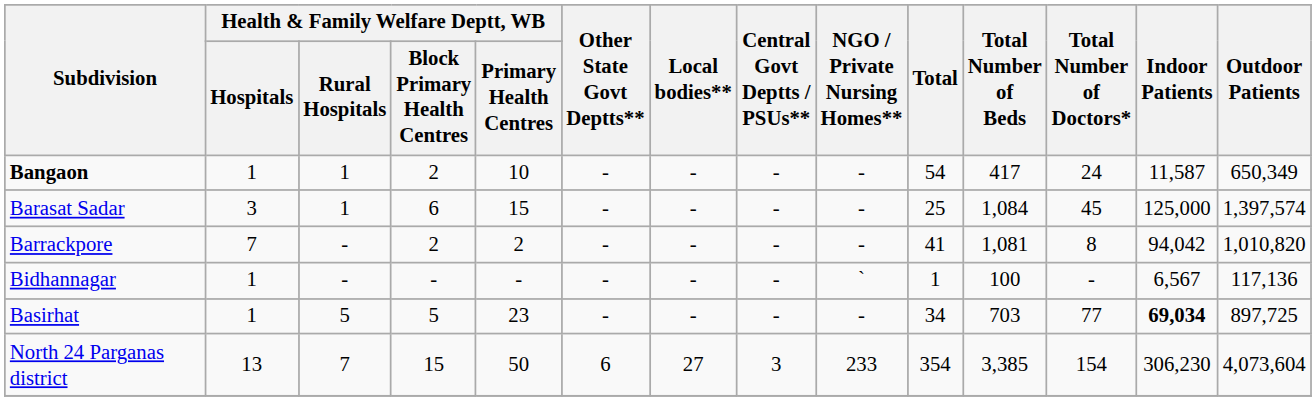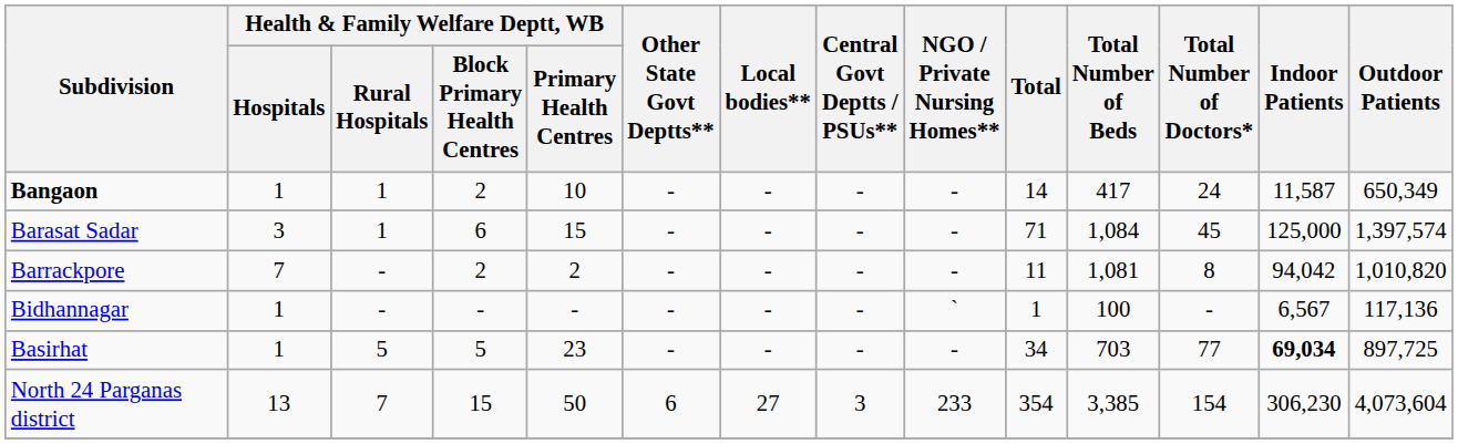 <table class="wikitable" style="text-align:center;font-size: 9pt">
 <tr>
 <th width="110" rowspan="2">Subdivision</th>
 <th width="160" colspan="4" rowspan="1">Health & Family Welfare Deptt, WB</th>
 <th widthspan="110" rowspan="2">Other<br>State<br>Govt<br>Deptts**</th>
 <th widthspan="110" rowspan="2">Local<br>bodies**</th>
 <th widthspan="110" rowspan="2">Central<br>Govt<br>Deptts /<br>PSUs**</th>
 <th widthspan="110" rowspan="2">NGO /<br>Private<br>Nursing<br>Homes**</th>
 <th widthspan="110" rowspan="2">Total</th>
 <th widthspan="110" rowspan="2">Total<br>Number<br>of<br>Beds</th>
 <th widthspan="110" rowspan="2">Total<br>Number<br>of<br>Doctors*</th>
 <th widthspan="130" rowspan="2">Indoor<br>Patients</th>
 <th widthspan="130" rowspan="2">Outdoor<br>Patients</th>
 </tr>
 <tr>
 <th width="40">Hospitals<br></th>
 <th width="40">Rural<br>Hospitals<br></th>
 <th width="40">Block<br>Primary<br>Health<br>Centres<br></th>
 <th width="40">Primary<br>Health<br>Centres<br></th>
 </tr>
 <tr>
 <td align=left><strong>Bangaon</strong></td>
 <td align="center">1</td>
 <td align="center">1</td>
 <td align="center">2</td>
 <td align="center">10</td>
 <td align="center">-</td>
 <td align="center">-</td>
 <td align="center">-</td>
 <td align="center">-</td>
-<td align="center">54</td>
+<td align="center">14</td>
 <td align="center">417</td>
 <td align="center">24</td>
 <td align="center">11,587</td>
 <td align="center">650,349</td>
 </tr>
 <tr>
 <td align=left><a href='#'>Barasat Sadar</a></td>
 <td align="center">3</td>
 <td align="center">1</td>
 <td align="center">6</td>
 <td align="center">15</td>
 <td align="center">-</td>
 <td align="center">-</td>
 <td align="center">-</td>
 <td align="center">-</td>
-<td align="center">25</td>
+<td align="center">71</td>
 <td align="center">1,084</td>
 <td align="center">45</td>
 <td align="center">125,000</td>
 <td align="center">1,397,574</td>
 </tr>
 <tr>
 <td align=left><a href='#'>Barrackpore</a></td>
 <td align="center">7</td>
 <td align="center">-</td>
 <td align="center">2</td>
 <td align="center">2</td>
 <td align="center">-</td>
 <td align="center">-</td>
 <td align="center">-</td>
 <td align="center">-</td>
-<td align="center">41</td>
+<td align="center">11</td>
 <td align="center">1,081</td>
 <td align="center">8</td>
 <td align="center">94,042</td>
 <td align="center">1,010,820</td>
 </tr>
 <tr>
 <td align=left><a href='#'>Bidhannagar</a></td>
 <td align="center">1</td>
 <td align="center">-</td>
 <td align="center">-</td>
 <td align="center">-</td>
 <td align="center">-</td>
 <td align="center">-</td>
 <td align="center">-</td>
 <td align="center">`</td>
 <td align="center">1</td>
 <td align="center">100</td>
 <td align="center">-</td>
 <td align="center">6,567</td>
 <td align="center">117,136</td>
 </tr>
 <tr>
 <td align=left><a href='#'>Basirhat</a></td>
 <td align="center">1</td>
 <td align="center">5</td>
 <td align="center">5</td>
 <td align="center">23</td>
 <td align="center">-</td>
 <td align="center">-</td>
 <td align="center">-</td>
 <td align="center">-</td>
 <td align="center">34</td>
 <td align="center">703</td>
 <td align="center">77</td>
 <td align="center"><strong>69,034</strong></td>
 <td align="center">897,725</td>
 </tr>
 <tr>
 <td align=left><a href='#'>North 24 Parganas district</a></td>
 <td align="center">13</td>
 <td align="center">7</td>
 <td align="center">15</td>
 <td align="center">50</td>
 <td align="center">6</td>
 <td align="center">27</td>
 <td align="center">3</td>
 <td align="center">233</td>
 <td align="center">354</td>
 <td align="center">3,385</td>
 <td align="center">154</td>
 <td align="center">306,230</td>
 <td align="center">4,073,604</td>
 </tr>
 <tr>
 </tr>
 </table>
